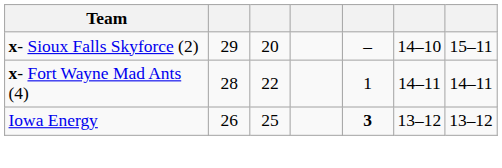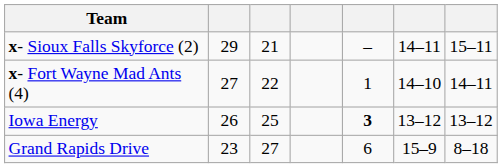 <table class="wikitable" style="text-align:center">
 <tr>
 <th style="width:180px">Team</th>
 <th style="width:30px"></th>
 <th style="width:30px"></th>
 <th style="width:40px"></th>
 <th style="width:40px"></th>
 <th style="width:40px"></th>
 <th style="width:40px"></th>
 </tr>
 <tr>
 <td align=left><strong>x</strong>- <a href='#'>Sioux Falls Skyforce</a> (2)</td>
 <td>29</td>
-<td>20</td>
+<td>21</td>
 <td></td>
 <td>–</td>
-<td>14–10</td>
+<td>14–11</td>
 <td>15–11</td>
 </tr>
 <tr>
 <td align=left><strong>x</strong>- <a href='#'>Fort Wayne Mad Ants</a> (4)</td>
-<td>28</td>
+<td>27</td>
 <td>22</td>
 <td></td>
 <td>1</td>
-<td>14–11</td>
+<td>14–10</td>
 <td>14–11</td>
 </tr>
 <tr>
 <td align=left><a href='#'>Iowa Energy</a></td>
 <td>26</td>
 <td>25</td>
 <td></td>
 <td><strong>3</strong></td>
 <td>13–12</td>
 <td>13–12</td>
 </tr>
+<tr>
+<td align=left><a href='#'>Grand Rapids Drive</a></td>
+<td>23</td>
+<td>27</td>
+<td></td>
+<td>6</td>
+<td>15–9</td>
+<td>8–18</td>
+</tr>
 </table>
